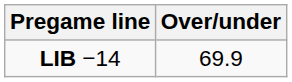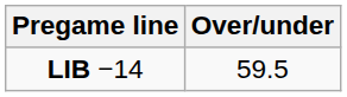 <table class="wikitable">
 <tr align="center">
 <th style=>Pregame line</th>
 <th style=>Over/under</th>
 </tr>
 <tr align="center">
 <td><strong>LIB</strong> −14</td>
-<td>69.9</td>
+<td>59.5</td>
 </tr>
 </table>
